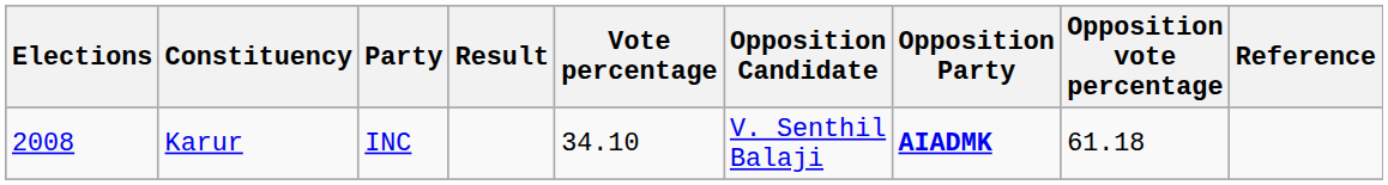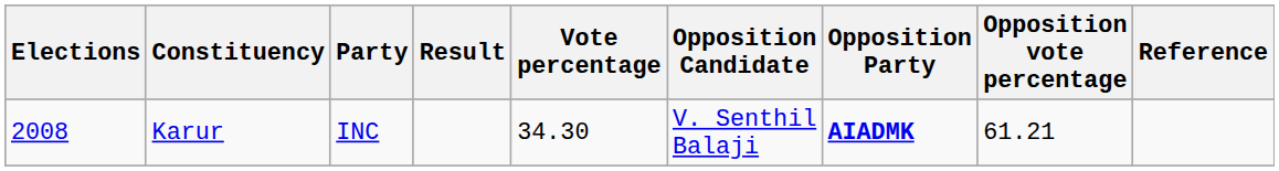 <table class="wikitable sortable">
 <tr>
 <th>Elections</th>
 <th>Constituency</th>
 <th>Party</th>
 <th>Result</th>
 <th>Vote percentage</th>
 <th>Opposition Candidate</th>
 <th>Opposition Party</th>
 <th>Opposition vote percentage</th>
 <th>Reference</th>
 </tr>
 <tr>
 <td><a href='#'>2008</a></td>
 <td><a href='#'>Karur</a></td>
 <td><a href='#'>INC</a></td>
 <td></td>
-<td>34.10</td>
+<td>34.30</td>
 <td><a href='#'>V. Senthil Balaji</a></td>
 <td><strong><a href='#'>AIADMK</a></strong></td>
-<td>61.18</td>
+<td>61.21</td>
 <td></td>
 </tr>
 </table>
